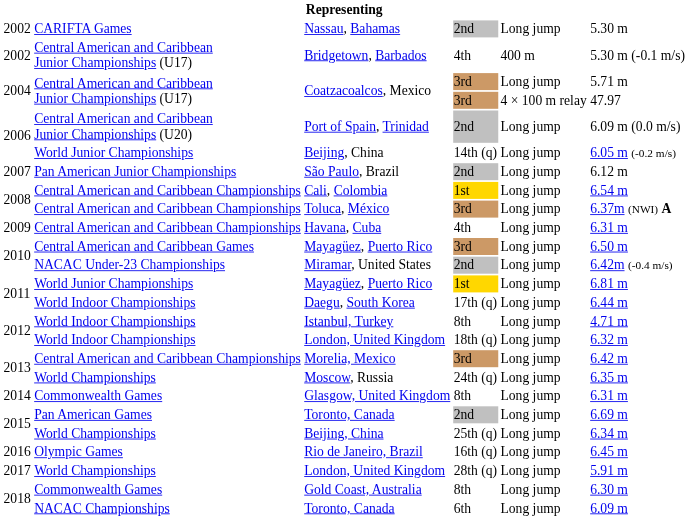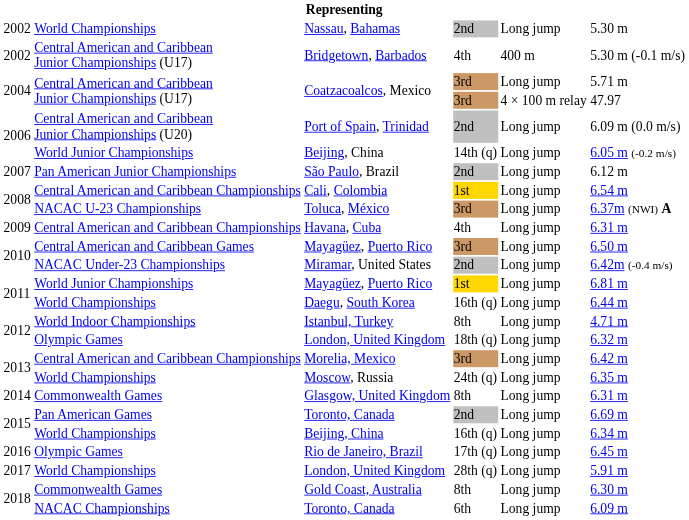 <table>
 <tr>
 <th colspan="6">Representing </th>
 </tr>
 <tr>
 <td>2002</td>
-<td><a href='#'>CARIFTA Games</a></td>
+<td><a href='#'>World Championships</a></td>
 <td><a href='#'>Nassau</a>, <a href='#'>Bahamas</a></td>
 <td bgcolor=silver>2nd</td>
 <td>Long jump</td>
 <td>5.30 m</td>
 </tr>
 <tr>
 <td>2002</td>
 <td><a href='#'>Central American and Caribbean<br>Junior Championships</a> (U17)</td>
 <td><a href='#'>Bridgetown</a>, <a href='#'>Barbados</a></td>
 <td>4th</td>
 <td>400 m</td>
 <td>5.30 m (-0.1 m/s)</td>
 </tr>
 <tr>
 <td rowspan=2>2004</td>
 <td rowspan=2><a href='#'>Central American and Caribbean<br>Junior Championships</a> (U17)</td>
 <td rowspan=2><a href='#'>Coatzacoalcos</a>, Mexico</td>
 <td bgcolor=cc9966>3rd</td>
 <td>Long jump</td>
 <td>5.71 m</td>
 </tr>
 <tr>
 <td bgcolor=cc9966>3rd</td>
 <td>4 × 100 m relay</td>
 <td>47.97</td>
 </tr>
 <tr>
 <td rowspan=2>2006</td>
 <td><a href='#'>Central American and Caribbean<br>Junior Championships</a> (U20)</td>
 <td><a href='#'>Port of Spain</a>, <a href='#'>Trinidad</a></td>
 <td bgcolor=silver>2nd</td>
 <td>Long jump</td>
 <td>6.09 m (0.0 m/s)</td>
 </tr>
 <tr>
 <td><a href='#'>World Junior Championships</a></td>
 <td><a href='#'>Beijing</a>, China</td>
 <td>14th (q)</td>
 <td>Long jump</td>
 <td><a href='#'>6.05 m</a>  <small>(-0.2 m/s)</small></td>
 </tr>
 <tr>
 <td>2007</td>
 <td><a href='#'>Pan American Junior Championships</a></td>
 <td><a href='#'>São Paulo</a>, Brazil</td>
 <td bgcolor=silver>2nd</td>
 <td>Long jump</td>
 <td>6.12 m</td>
 </tr>
 <tr>
 <td rowspan=2>2008</td>
 <td><a href='#'>Central American and Caribbean Championships</a></td>
 <td><a href='#'>Cali</a>, <a href='#'>Colombia</a></td>
 <td bgcolor=gold>1st</td>
 <td>Long jump</td>
 <td><a href='#'>6.54 m</a></td>
 </tr>
 <tr>
-<td><a href='#'>Central American and Caribbean Championships</a></td>
+<td><a href='#'>NACAC U-23 Championships</a></td>
 <td><a href='#'>Toluca</a>, <a href='#'>México</a></td>
 <td bgcolor="cc9966">3rd</td>
 <td>Long jump</td>
 <td><a href='#'>6.37m</a> <small>(NWI)</small> <strong>A</strong></td>
 </tr>
 <tr>
 <td>2009</td>
 <td><a href='#'>Central American and Caribbean Championships</a></td>
 <td><a href='#'>Havana</a>, <a href='#'>Cuba</a></td>
 <td>4th</td>
 <td>Long jump</td>
 <td><a href='#'>6.31 m</a></td>
 </tr>
 <tr>
 <td rowspan=2>2010</td>
 <td><a href='#'>Central American and Caribbean Games</a></td>
 <td><a href='#'>Mayagüez</a>, <a href='#'>Puerto Rico</a></td>
 <td bgcolor=cc9966>3rd</td>
 <td>Long jump</td>
 <td><a href='#'>6.50 m</a></td>
 </tr>
 <tr>
 <td><a href='#'>NACAC Under-23 Championships</a></td>
 <td><a href='#'>Miramar</a>, United States</td>
 <td bgcolor=silver>2nd</td>
 <td>Long jump</td>
 <td><a href='#'>6.42m</a> <small>(-0.4 m/s)</small></td>
 </tr>
 <tr>
 <td rowspan=2>2011</td>
 <td><a href='#'>World Junior Championships</a></td>
 <td><a href='#'>Mayagüez</a>, <a href='#'>Puerto Rico</a></td>
 <td bgcolor=gold>1st</td>
 <td>Long jump</td>
 <td><a href='#'>6.81 m</a></td>
 </tr>
 <tr>
-<td><a href='#'>World Indoor Championships</a></td>
+<td><a href='#'>World Championships</a></td>
 <td><a href='#'>Daegu</a>, <a href='#'>South Korea</a></td>
-<td>17th (q)</td>
+<td>16th (q)</td>
 <td>Long jump</td>
 <td><a href='#'>6.44 m</a></td>
 </tr>
 <tr>
 <td rowspan=2>2012</td>
 <td><a href='#'>World Indoor Championships</a></td>
 <td><a href='#'>Istanbul, Turkey</a></td>
 <td>8th</td>
 <td>Long jump</td>
 <td><a href='#'>4.71 m</a></td>
 </tr>
 <tr>
-<td><a href='#'>World Indoor Championships</a></td>
+<td><a href='#'>Olympic Games</a></td>
 <td><a href='#'>London, United Kingdom</a></td>
 <td>18th (q)</td>
 <td>Long jump</td>
 <td><a href='#'>6.32 m</a></td>
 </tr>
 <tr>
 <td rowspan=2>2013</td>
 <td><a href='#'>Central American and Caribbean Championships</a></td>
 <td><a href='#'>Morelia, Mexico</a></td>
 <td bgcolor=cc9966>3rd</td>
 <td>Long jump</td>
 <td><a href='#'>6.42 m</a></td>
 </tr>
 <tr>
 <td><a href='#'>World Championships</a></td>
 <td><a href='#'>Moscow</a>, Russia</td>
 <td>24th (q)</td>
 <td>Long jump</td>
 <td><a href='#'>6.35 m</a></td>
 </tr>
 <tr>
 <td>2014</td>
 <td><a href='#'>Commonwealth Games</a></td>
 <td><a href='#'>Glasgow, United Kingdom</a></td>
 <td>8th</td>
 <td>Long jump</td>
 <td><a href='#'>6.31 m</a></td>
 </tr>
 <tr>
 <td rowspan=2>2015</td>
 <td><a href='#'>Pan American Games</a></td>
 <td><a href='#'>Toronto, Canada</a></td>
 <td bgcolor=silver>2nd</td>
 <td>Long jump</td>
 <td><a href='#'>6.69 m</a></td>
 </tr>
 <tr>
 <td><a href='#'>World Championships</a></td>
 <td><a href='#'>Beijing, China</a></td>
-<td>25th (q)</td>
+<td>16th (q)</td>
 <td>Long jump</td>
 <td><a href='#'>6.34 m</a></td>
 </tr>
 <tr>
 <td>2016</td>
 <td><a href='#'>Olympic Games</a></td>
 <td><a href='#'>Rio de Janeiro, Brazil</a></td>
-<td>16th (q)</td>
+<td>17th (q)</td>
 <td>Long jump</td>
 <td><a href='#'>6.45 m</a></td>
 </tr>
 <tr>
 <td>2017</td>
 <td><a href='#'>World Championships</a></td>
 <td><a href='#'>London, United Kingdom</a></td>
 <td>28th (q)</td>
 <td>Long jump</td>
 <td><a href='#'>5.91 m</a></td>
 </tr>
 <tr>
 <td rowspan=2>2018</td>
 <td><a href='#'>Commonwealth Games</a></td>
 <td><a href='#'>Gold Coast, Australia</a></td>
 <td>8th</td>
 <td>Long jump</td>
 <td><a href='#'>6.30 m</a></td>
 </tr>
 <tr>
 <td><a href='#'>NACAC Championships</a></td>
 <td><a href='#'>Toronto, Canada</a></td>
 <td>6th</td>
 <td>Long jump</td>
 <td><a href='#'>6.09 m</a></td>
 </tr>
 </table>
